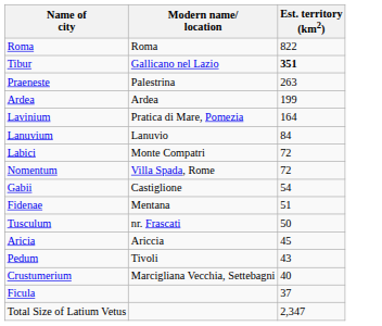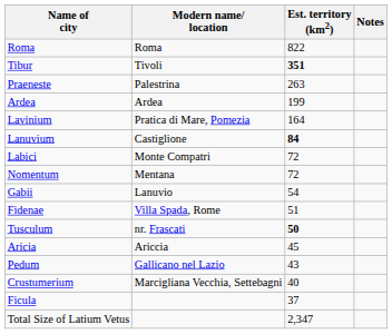 <table class = wikitable>
 <tr>
 <th>Name of<br>city</th>
 <th>Modern name/<br>location</th>
 <th>Est. territory<br>(km<sup>2</sup>)</th>
+<th>Notes</th>
 </tr>
 <tr>
 <td><a href='#'>Roma</a></td>
 <td>Roma</td>
 <td>822</td>
+<td></td>
 </tr>
 <tr>
 <td><a href='#'>Tibur</a></td>
-<td><a href='#'>Gallicano nel Lazio</a></td>
+<td>Tivoli</td>
 <td><strong>351</strong></td>
+<td></td>
 </tr>
 <tr>
 <td><a href='#'>Praeneste</a></td>
 <td>Palestrina</td>
 <td>263</td>
+<td></td>
 </tr>
 <tr>
 <td><a href='#'>Ardea</a></td>
 <td>Ardea</td>
 <td>199</td>
+<td></td>
 </tr>
 <tr>
 <td><a href='#'>Lavinium</a></td>
 <td>Pratica di Mare, <a href='#'>Pomezia</a></td>
 <td>164</td>
+<td></td>
 </tr>
 <tr>
 <td><a href='#'>Lanuvium</a></td>
-<td>Lanuvio</td>
-<td>84</td>
+<td>Castiglione</td>
+<td><strong>84</strong></td>
+<td></td>
 </tr>
 <tr>
 <td><a href='#'>Labici</a></td>
 <td>Monte Compatri</td>
 <td>72</td>
+<td></td>
 </tr>
 <tr>
 <td><a href='#'>Nomentum</a></td>
-<td><a href='#'>Villa Spada</a>, Rome</td>
+<td>Mentana</td>
 <td>72</td>
+<td></td>
 </tr>
 <tr>
 <td><a href='#'>Gabii</a></td>
-<td>Castiglione</td>
+<td>Lanuvio</td>
 <td>54</td>
+<td></td>
 </tr>
 <tr>
 <td><a href='#'>Fidenae</a></td>
-<td>Mentana</td>
+<td><a href='#'>Villa Spada</a>, Rome</td>
 <td>51</td>
+<td></td>
 </tr>
 <tr>
 <td><a href='#'>Tusculum</a></td>
 <td>nr. <a href='#'>Frascati</a></td>
-<td>50</td>
+<td><strong>50</strong></td>
+<td></td>
 </tr>
 <tr>
 <td><a href='#'>Aricia</a></td>
 <td>Ariccia</td>
 <td>45</td>
+<td></td>
 </tr>
 <tr>
 <td><a href='#'>Pedum</a></td>
-<td>Tivoli</td>
+<td><a href='#'>Gallicano nel Lazio</a></td>
 <td>43</td>
+<td></td>
 </tr>
 <tr>
 <td><a href='#'>Crustumerium</a></td>
 <td>Marcigliana Vecchia, Settebagni</td>
 <td>40</td>
+<td></td>
 </tr>
 <tr>
 <td><a href='#'>Ficula</a></td>
 <td></td>
 <td>37</td>
+<td></td>
 </tr>
 <tr>
 <td>Total Size of Latium Vetus</td>
 <td></td>
 <td>2,347</td>
+<td></td>
 </tr>
 </table>
